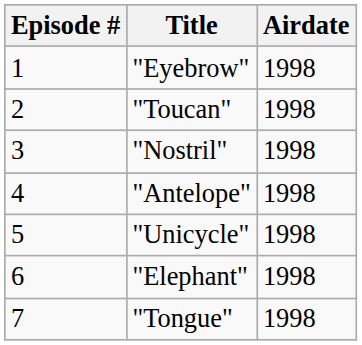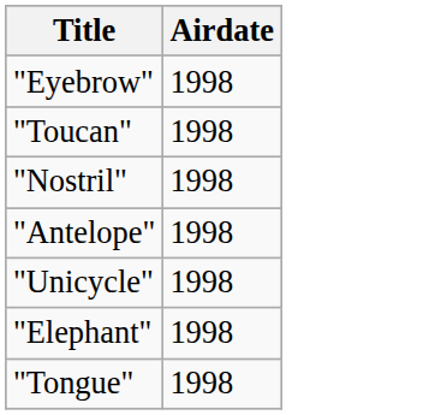 <table class="wikitable">
 <tr>
-<th>Episode #</th>
 <th>Title</th>
 <th>Airdate</th>
 </tr>
 <tr>
-<td>1</td>
 <td>"Eyebrow"</td>
 <td>1998</td>
 </tr>
 <tr>
-<td>2</td>
 <td>"Toucan"</td>
 <td>1998</td>
 </tr>
 <tr>
-<td>3</td>
 <td>"Nostril"</td>
 <td>1998</td>
 </tr>
 <tr>
-<td>4</td>
 <td>"Antelope"</td>
 <td>1998</td>
 </tr>
 <tr>
-<td>5</td>
 <td>"Unicycle"</td>
 <td>1998</td>
 </tr>
 <tr>
-<td>6</td>
 <td>"Elephant"</td>
 <td>1998</td>
 </tr>
 <tr>
-<td>7</td>
 <td>"Tongue"</td>
 <td>1998</td>
 </tr>
 </table>
